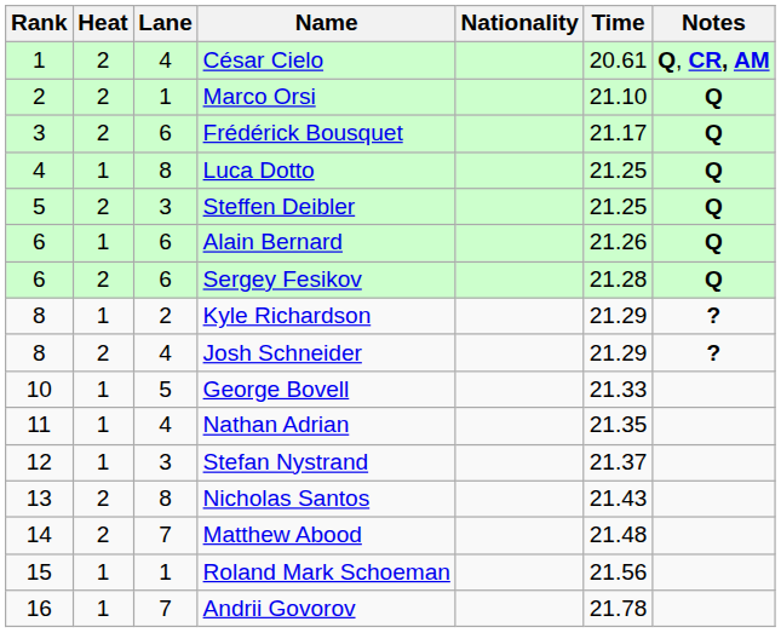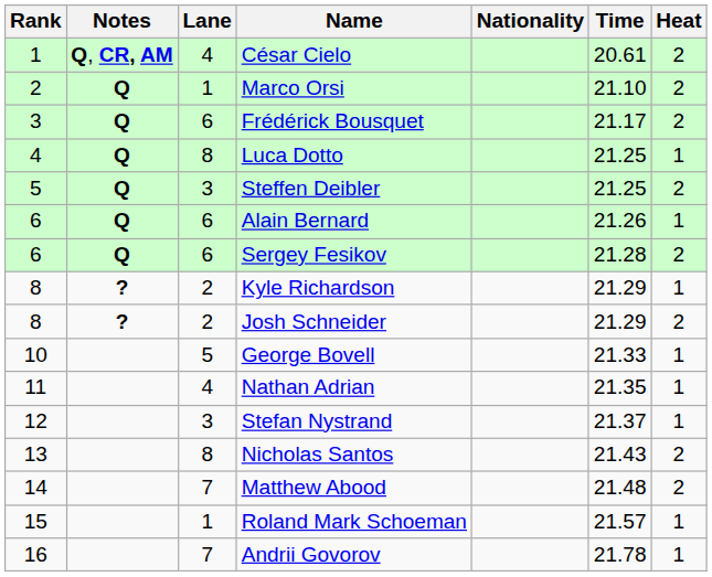 <table class="wikitable sortable" style="text-align:center">
 <tr>
 <th>Rank</th>
-<th>Heat</th>
+<th>Notes</th>
 <th>Lane</th>
 <th>Name</th>
 <th>Nationality</th>
 <th>Time</th>
-<th>Notes</th>
+<th>Heat</th>
 </tr>
 <tr bgcolor=ccffcc>
 <td>1</td>
-<td>2</td>
+<td><strong>Q</strong>, <strong><a href='#'>CR</a>, <a href='#'>AM</a></strong></td>
 <td>4</td>
 <td align=left><a href='#'>César Cielo</a></td>
 <td align=left></td>
 <td>20.61</td>
-<td><strong>Q</strong>, <strong><a href='#'>CR</a>, <a href='#'>AM</a></strong></td>
+<td>2</td>
 </tr>
 <tr bgcolor=ccffcc>
 <td>2</td>
-<td>2</td>
+<td><strong>Q</strong></td>
 <td>1</td>
 <td align=left><a href='#'>Marco Orsi</a></td>
 <td align=left></td>
 <td>21.10</td>
-<td><strong>Q</strong></td>
+<td>2</td>
 </tr>
 <tr bgcolor=ccffcc>
 <td>3</td>
-<td>2</td>
+<td><strong>Q</strong></td>
 <td>6</td>
 <td align=left><a href='#'>Frédérick Bousquet</a></td>
 <td align=left></td>
 <td>21.17</td>
-<td><strong>Q</strong></td>
+<td>2</td>
 </tr>
 <tr bgcolor=ccffcc>
 <td>4</td>
-<td>1</td>
+<td><strong>Q</strong></td>
 <td>8</td>
 <td align=left><a href='#'>Luca Dotto</a></td>
 <td align=left></td>
 <td>21.25</td>
-<td><strong>Q</strong></td>
+<td>1</td>
 </tr>
 <tr bgcolor=ccffcc>
 <td>5</td>
-<td>2</td>
+<td><strong>Q</strong></td>
 <td>3</td>
 <td align=left><a href='#'>Steffen Deibler</a></td>
 <td align=left></td>
 <td>21.25</td>
-<td><strong>Q</strong></td>
+<td>2</td>
 </tr>
 <tr bgcolor=ccffcc>
 <td>6</td>
-<td>1</td>
+<td><strong>Q</strong></td>
 <td>6</td>
 <td align=left><a href='#'>Alain Bernard</a></td>
 <td align=left></td>
 <td>21.26</td>
-<td><strong>Q</strong></td>
+<td>1</td>
 </tr>
 <tr bgcolor=ccffcc>
 <td>6</td>
-<td>2</td>
+<td><strong>Q</strong></td>
 <td>6</td>
 <td align=left><a href='#'>Sergey Fesikov</a></td>
 <td align=left></td>
 <td>21.28</td>
-<td><strong>Q</strong></td>
+<td>2</td>
 </tr>
 <tr>
 <td>8</td>
-<td>1</td>
+<td><strong>?</strong></td>
 <td>2</td>
 <td align=left><a href='#'>Kyle Richardson</a></td>
 <td align=left></td>
 <td>21.29</td>
-<td><strong>?</strong></td>
+<td>1</td>
 </tr>
 <tr>
 <td>8</td>
+<td><strong>?</strong></td>
 <td>2</td>
-<td>4</td>
 <td align=left><a href='#'>Josh Schneider</a></td>
 <td align=left></td>
 <td>21.29</td>
-<td><strong>?</strong></td>
+<td>2</td>
 </tr>
 <tr>
 <td>10</td>
-<td>1</td>
+<td></td>
 <td>5</td>
 <td align=left><a href='#'>George Bovell</a></td>
 <td align=left></td>
 <td>21.33</td>
-<td></td>
+<td>1</td>
 </tr>
 <tr>
 <td>11</td>
-<td>1</td>
+<td></td>
 <td>4</td>
 <td align=left><a href='#'>Nathan Adrian</a></td>
 <td align=left></td>
 <td>21.35</td>
-<td></td>
+<td>1</td>
 </tr>
 <tr>
 <td>12</td>
-<td>1</td>
+<td></td>
 <td>3</td>
 <td align=left><a href='#'>Stefan Nystrand</a></td>
 <td align=left></td>
 <td>21.37</td>
-<td></td>
+<td>1</td>
 </tr>
 <tr>
 <td>13</td>
-<td>2</td>
+<td></td>
 <td>8</td>
 <td align=left><a href='#'>Nicholas Santos</a></td>
 <td align=left></td>
 <td>21.43</td>
-<td></td>
+<td>2</td>
 </tr>
 <tr>
 <td>14</td>
-<td>2</td>
+<td></td>
 <td>7</td>
 <td align=left><a href='#'>Matthew Abood</a></td>
 <td align=left></td>
 <td>21.48</td>
-<td></td>
+<td>2</td>
 </tr>
 <tr>
 <td>15</td>
-<td>1</td>
+<td></td>
 <td>1</td>
 <td align=left><a href='#'>Roland Mark Schoeman</a></td>
 <td align=left></td>
-<td>21.56</td>
-<td></td>
+<td>21.57</td>
+<td>1</td>
 </tr>
 <tr>
 <td>16</td>
-<td>1</td>
+<td></td>
 <td>7</td>
 <td align=left><a href='#'>Andrii Govorov</a></td>
 <td align=left></td>
 <td>21.78</td>
-<td></td>
+<td>1</td>
 </tr>
 </table>
